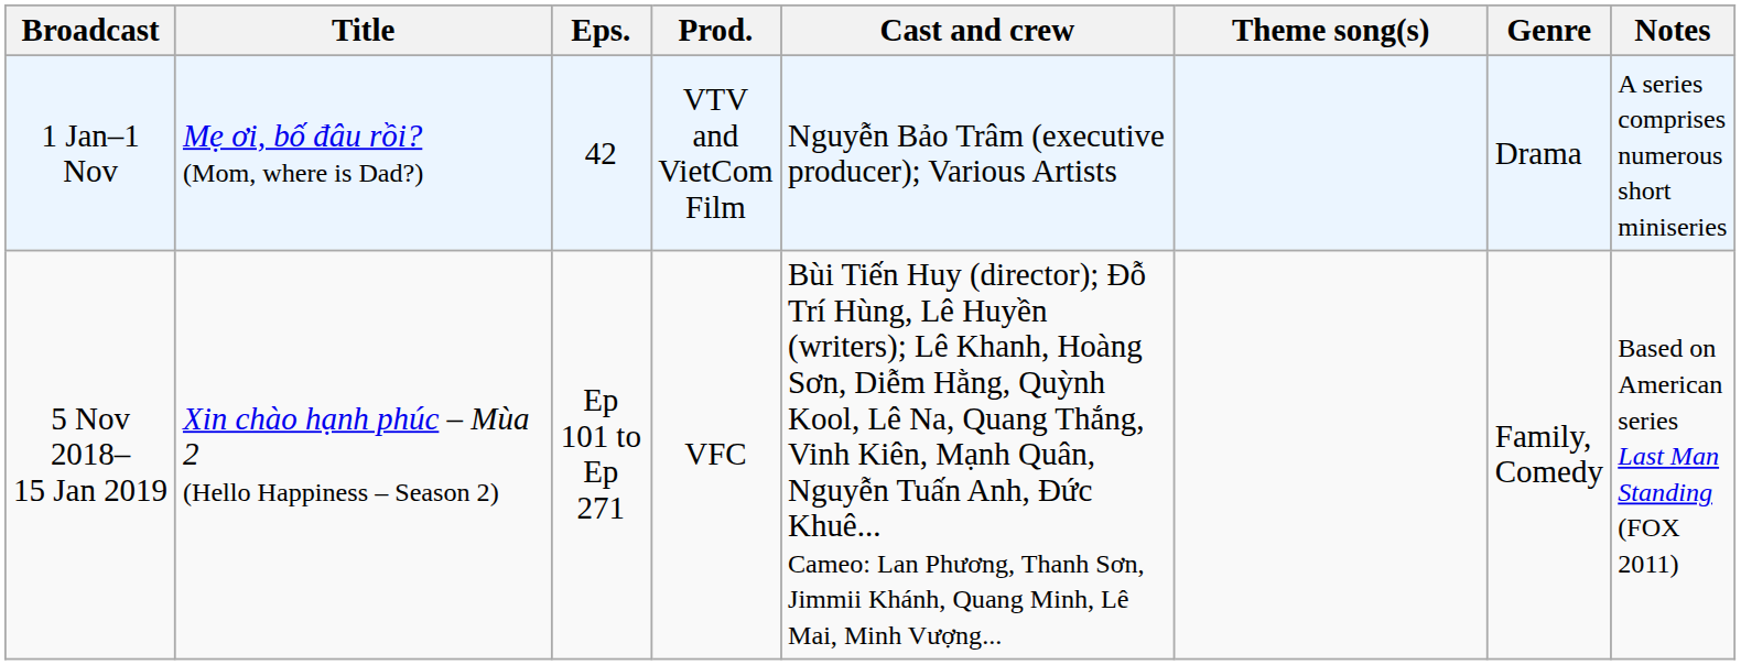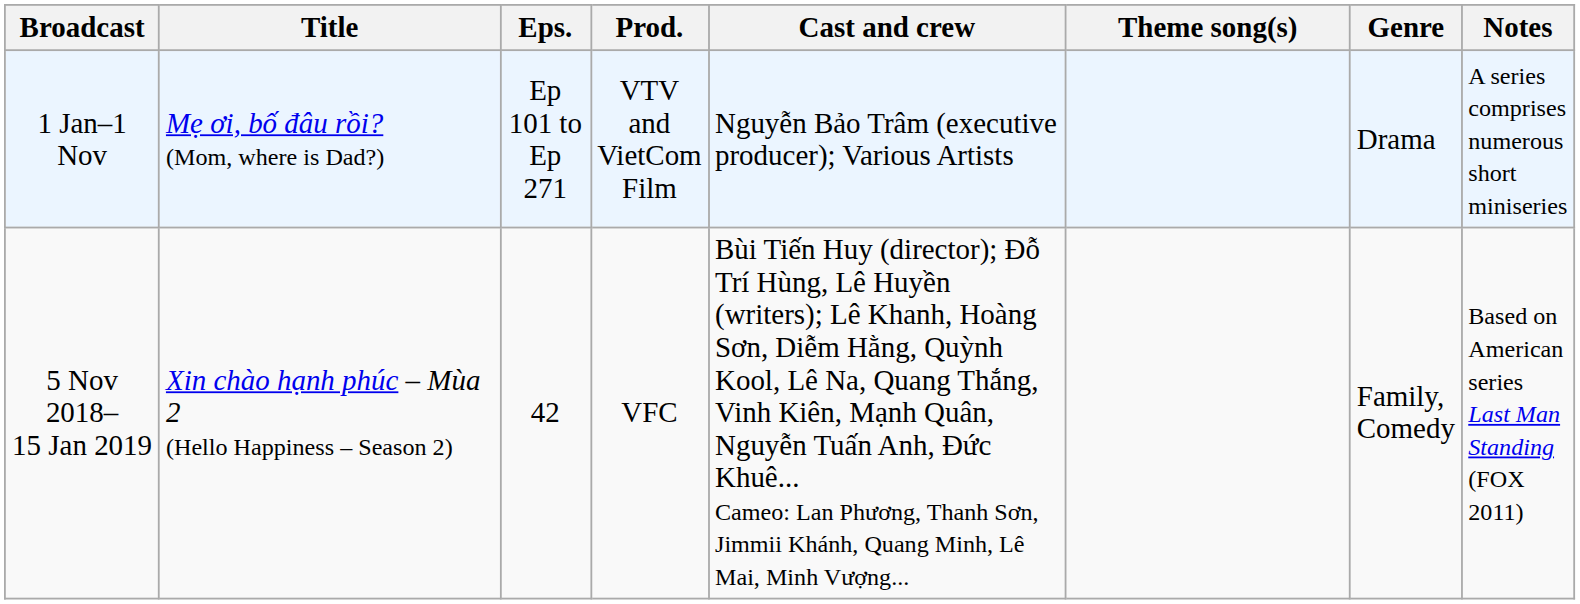 <table class="wikitable sortable">
 <tr>
 <th style="width:10%;">Broadcast</th>
 <th style="width:24%;">Title</th>
 <th style="width:6%;">Eps.</th>
 <th style="width:5%;">Prod.</th>
 <th style="width:25%;">Cast and crew</th>
 <th style="width:20%;">Theme song(s)</th>
 <th style="width:5%;">Genre</th>
 <th style="width:5%;">Notes</th>
 </tr>
 <tr ---- bgcolor="#ebf5ff">
 <td style="text-align:center;">1 Jan–1 Nov <br></td>
 <td><em><a href='#'>Mẹ ơi, bố đâu rồi?</a></em> <br><small>(Mom, where is Dad?)</small></td>
-<td style="text-align:center;">42</td>
+<td style="text-align:center;">Ep 101 to Ep 271</td>
 <td style="text-align:center;">VTV and VietCom Film</td>
 <td>Nguyễn Bảo Trâm (executive producer); Various Artists</td>
 <td></td>
 <td>Drama</td>
 <td><small> A series comprises numerous short miniseries</small></td>
 </tr>
 <tr>
 <td style="text-align:center;">5 Nov 2018–<br>15 Jan 2019 <br></td>
 <td><em><a href='#'>Xin chào hạnh phúc</a> – Mùa 2</em> <br><small>(Hello Happiness – Season 2)</small></td>
-<td style="text-align:center;">Ep 101 to Ep 271</td>
+<td style="text-align:center;">42</td>
 <td style="text-align:center;">VFC</td>
 <td>Bùi Tiến Huy (director); Đỗ Trí Hùng, Lê Huyền (writers); Lê Khanh, Hoàng Sơn, Diễm Hằng, Quỳnh Kool, Lê Na, Quang Thắng, Vinh Kiên, Mạnh Quân, Nguyễn Tuấn Anh, Đức Khuê...<br><small>Cameo: Lan Phương, Thanh Sơn, Jimmii Khánh, Quang Minh, Lê Mai, Minh Vượng...</small></td>
 <td></td>
 <td>Family, Comedy</td>
 <td><small>Based on American series <em><a href='#'>Last Man Standing</a></em> (FOX 2011)</small></td>
 </tr>
 </table>
